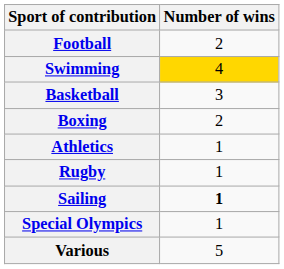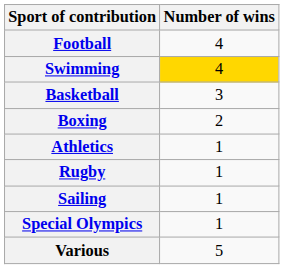 <table class="wikitable plainrowheaders sortable">
 <tr>
 <th scope=col>Sport of contribution</th>
 <th scope=col>Number of wins</th>
 </tr>
 <tr>
 <th scope=row><a href='#'>Football</a></th>
-<td align=center>2</td>
+<td align=center>4</td>
 </tr>
 <tr>
 <th scope=row><a href='#'>Swimming</a></th>
 <td align=center style="background: gold;">4</td>
 </tr>
 <tr>
 <th scope=row><a href='#'>Basketball</a></th>
 <td align=center>3</td>
 </tr>
 <tr>
 <th scope=row><a href='#'>Boxing</a></th>
 <td align=center>2</td>
 </tr>
 <tr>
 <th scope=row><a href='#'>Athletics</a></th>
 <td align=center>1</td>
 </tr>
 <tr>
 <th scope=row><a href='#'>Rugby</a></th>
 <td align=center>1</td>
 </tr>
 <tr>
 <th scope=row><a href='#'>Sailing</a></th>
-<td align=center><strong>1</strong></td>
+<td align=center>1</td>
 </tr>
 <tr>
 <th scope=row><a href='#'>Special Olympics</a></th>
 <td align=center>1</td>
 </tr>
 <tr>
 <th scope=row>Various</th>
 <td align=center>5</td>
 </tr>
 </table>
